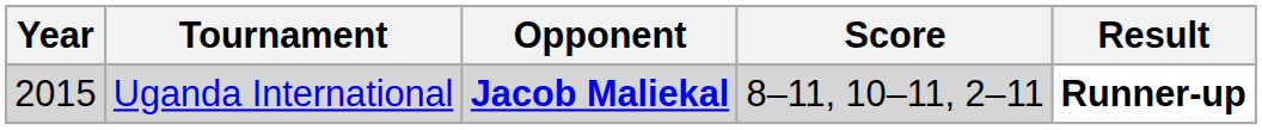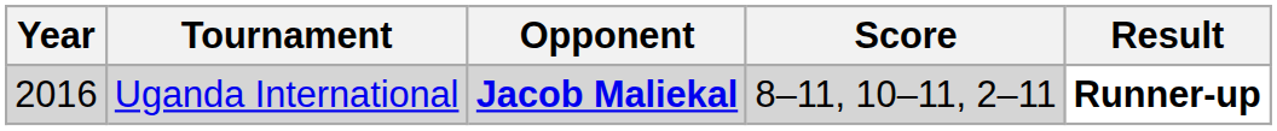 <table class="sortable wikitable" style="font-size: 90%;">
 <tr>
 <th>Year</th>
 <th>Tournament</th>
 <th>Opponent</th>
 <th>Score</th>
 <th>Result</th>
 </tr>
 <tr style="background:#D5D5D5">
-<td align="center">2015</td>
+<td align="center">2016</td>
 <td align="left"><a href='#'>Uganda International</a></td>
 <td align="left"><strong> <a href='#'>Jacob Maliekal</a></strong></td>
 <td align="left">8–11, 10–11, 2–11</td>
 <td style="text-align:left; background:white"> <strong>Runner-up</strong></td>
 </tr>
 </table>
